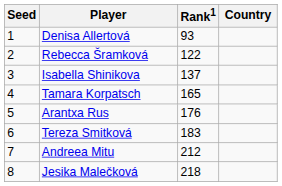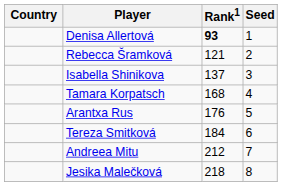 <table class="sortable wikitable">
 <tr>
-<th>Seed</th>
+<th width="70">Country</th>
 <th width="175">Player</th>
 <th>Rank<sup>1</sup></th>
-<th width="70">Country</th>
+<th>Seed</th>
 </tr>
 <tr>
+<td></td>
+<td><a href='#'>Denisa Allertová</a></td>
+<td><strong>93</strong></td>
 <td>1</td>
-<td><a href='#'>Denisa Allertová</a></td>
-<td>93</td>
-<td></td>
 </tr>
 <tr>
+<td></td>
+<td><a href='#'>Rebecca Šramková</a></td>
+<td>121</td>
 <td>2</td>
-<td><a href='#'>Rebecca Šramková</a></td>
-<td>122</td>
-<td></td>
 </tr>
 <tr>
-<td>3</td>
+<td></td>
 <td><a href='#'>Isabella Shinikova</a></td>
 <td>137</td>
-<td></td>
+<td>3</td>
 </tr>
 <tr>
+<td></td>
+<td><a href='#'>Tamara Korpatsch</a></td>
+<td>168</td>
 <td>4</td>
-<td><a href='#'>Tamara Korpatsch</a></td>
-<td>165</td>
-<td></td>
 </tr>
 <tr>
-<td>5</td>
+<td></td>
 <td><a href='#'>Arantxa Rus</a></td>
 <td>176</td>
-<td></td>
+<td>5</td>
 </tr>
 <tr>
+<td></td>
+<td><a href='#'>Tereza Smitková</a></td>
+<td>184</td>
 <td>6</td>
-<td><a href='#'>Tereza Smitková</a></td>
-<td>183</td>
-<td></td>
 </tr>
 <tr>
-<td>7</td>
+<td></td>
 <td><a href='#'>Andreea Mitu</a></td>
 <td>212</td>
-<td></td>
+<td>7</td>
 </tr>
 <tr>
-<td>8</td>
+<td></td>
 <td><a href='#'>Jesika Malečková</a></td>
 <td>218</td>
-<td></td>
+<td>8</td>
 </tr>
 </table>
